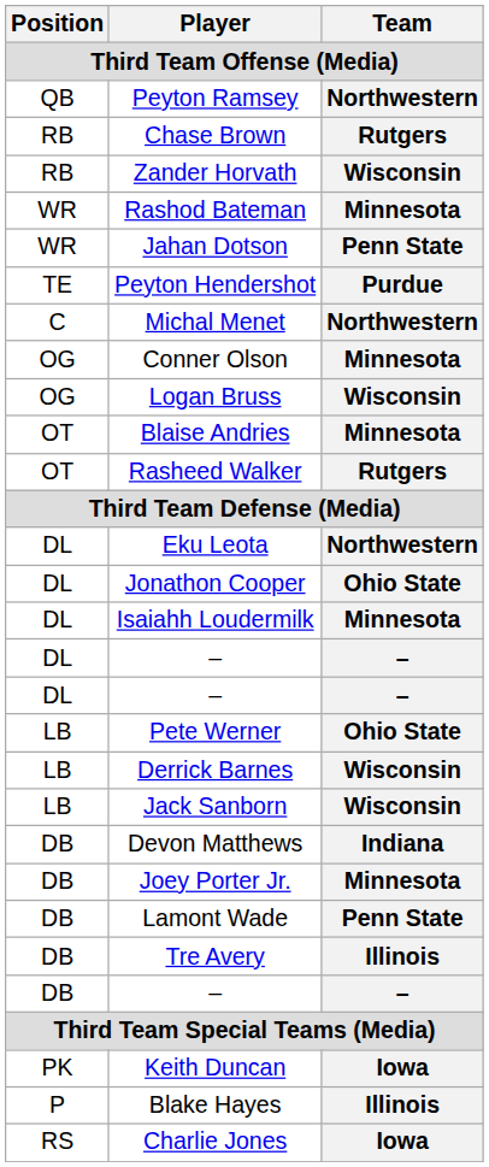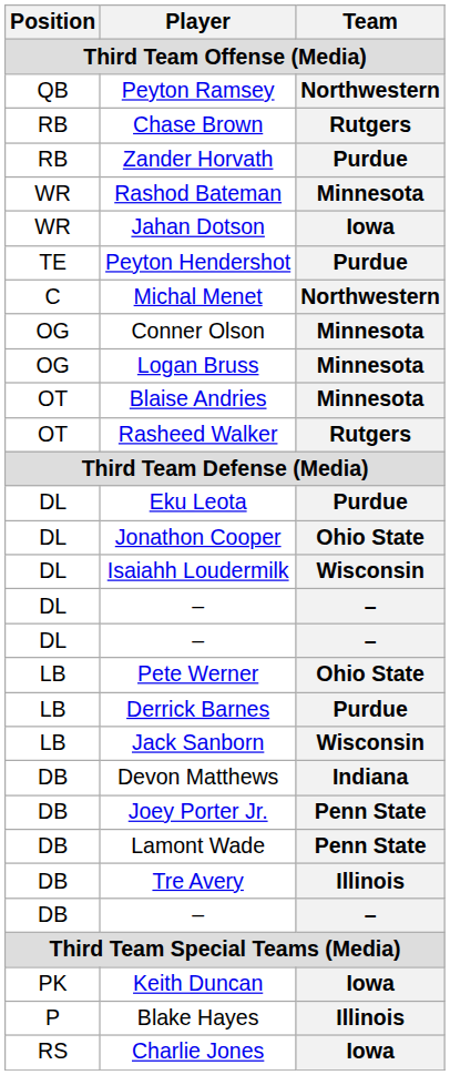 <table class="wikitable sortable">
 <tr>
 <th>Position</th>
 <th>Player</th>
 <th>Team</th>
 </tr>
 <tr>
 <td colspan="3" style="text-align:center; background:#ddd;"><strong>Third Team Offense (Media)</strong></td>
 </tr>
 <tr style="text-align:center;">
 <td style="background:white">QB</td>
 <td style="background:white"><a href='#'>Peyton Ramsey</a></td>
 <th style=>Northwestern</th>
 </tr>
 <tr style="text-align:center;">
 <td style="background:white">RB</td>
 <td style="background:white"><a href='#'>Chase Brown</a></td>
 <th style=>Rutgers</th>
 </tr>
 <tr style="text-align:center;">
 <td style="background:white">RB</td>
 <td style="background:white"><a href='#'>Zander Horvath</a></td>
-<th style=>Wisconsin</th>
+<th style=>Purdue</th>
 </tr>
 <tr style="text-align:center;">
 <td style="background:white">WR</td>
 <td style="background:white"><a href='#'>Rashod Bateman</a></td>
 <th style=>Minnesota</th>
 </tr>
 <tr style="text-align:center;">
 <td style="background:white">WR</td>
 <td style="background:white"><a href='#'>Jahan Dotson</a></td>
-<th style=>Penn State</th>
+<th style=>Iowa</th>
 </tr>
 <tr style="text-align:center;">
 <td style="background:white">TE</td>
 <td style="background:white"><a href='#'>Peyton Hendershot</a></td>
 <th style=>Purdue</th>
 </tr>
 <tr style="text-align:center;">
 <td style="background:white">C</td>
 <td style="background:white"><a href='#'>Michal Menet</a></td>
 <th style=>Northwestern</th>
 </tr>
 <tr style="text-align:center;">
 <td style="background:white">OG</td>
 <td style="background:white">Conner Olson</td>
 <th style=>Minnesota</th>
 </tr>
 <tr style="text-align:center;">
 <td style="background:white">OG</td>
 <td style="background:white"><a href='#'>Logan Bruss</a></td>
-<th style=>Wisconsin</th>
+<th style=>Minnesota</th>
 </tr>
 <tr style="text-align:center;">
 <td style="background:white">OT</td>
 <td style="background:white"><a href='#'>Blaise Andries</a></td>
 <th style=>Minnesota</th>
 </tr>
 <tr style="text-align:center;">
 <td style="background:white">OT</td>
 <td style="background:white"><a href='#'>Rasheed Walker</a></td>
 <th style=>Rutgers</th>
 </tr>
 <tr>
 <td colspan="3" style="text-align:center; background:#ddd;"><strong>Third Team Defense (Media)</strong></td>
 </tr>
 <tr style="text-align:center;">
 <td style="background:white">DL</td>
 <td style="background:white"><a href='#'>Eku Leota</a></td>
-<th style=>Northwestern</th>
+<th style=>Purdue</th>
 </tr>
 <tr style="text-align:center;">
 <td style="background:white">DL</td>
 <td style="background:white"><a href='#'>Jonathon Cooper</a></td>
 <th style=>Ohio State</th>
 </tr>
 <tr style="text-align:center;">
 <td style="background:white">DL</td>
 <td style="background:white"><a href='#'>Isaiahh Loudermilk</a></td>
-<th style=>Minnesota</th>
+<th style=>Wisconsin</th>
 </tr>
 <tr style="text-align:center;">
 <td style="background:white">DL</td>
 <td style="background:white">–</td>
 <th style=>–</th>
 </tr>
 <tr style="text-align:center;">
 <td style="background:white">DL</td>
 <td style="background:white">–</td>
 <th style=>–</th>
 </tr>
 <tr style="text-align:center;">
 <td style="background:white">LB</td>
 <td style="background:white"><a href='#'>Pete Werner</a></td>
 <th style=>Ohio State</th>
 </tr>
 <tr style="text-align:center;">
 <td style="background:white">LB</td>
 <td style="background:white"><a href='#'>Derrick Barnes</a></td>
-<th style=>Wisconsin</th>
+<th style=>Purdue</th>
 </tr>
 <tr style="text-align:center;">
 <td style="background:white">LB</td>
 <td style="background:white"><a href='#'>Jack Sanborn</a></td>
 <th style=>Wisconsin</th>
 </tr>
 <tr style="text-align:center;">
 <td style="background:white">DB</td>
 <td style="background:white">Devon Matthews</td>
 <th style=>Indiana</th>
 </tr>
 <tr style="text-align:center;">
 <td style="background:white">DB</td>
 <td style="background:white"><a href='#'>Joey Porter Jr.</a></td>
-<th style=>Minnesota</th>
+<th style=>Penn State</th>
 </tr>
 <tr style="text-align:center;">
 <td style="background:white">DB</td>
 <td style="background:white">Lamont Wade</td>
 <th style=>Penn State</th>
 </tr>
 <tr style="text-align:center;">
 <td style="background:white">DB</td>
 <td style="background:white"><a href='#'>Tre Avery</a></td>
 <th style=>Illinois</th>
 </tr>
 <tr style="text-align:center;">
 <td style="background:white">DB</td>
 <td style="background:white">–</td>
 <th style=>–</th>
 </tr>
 <tr>
 <td colspan="3" style="text-align:center; background:#ddd;"><strong>Third Team Special Teams (Media)</strong></td>
 </tr>
 <tr style="text-align:center;">
 <td style="background:white">PK</td>
 <td style="background:white"><a href='#'>Keith Duncan</a></td>
 <th style=>Iowa</th>
 </tr>
 <tr style="text-align:center;">
 <td style="background:white">P</td>
 <td style="background:white">Blake Hayes</td>
 <th style=>Illinois</th>
 </tr>
 <tr style="text-align:center;">
 <td style="background:white">RS</td>
 <td style="background:white"><a href='#'>Charlie Jones</a></td>
 <th style=>Iowa</th>
 </tr>
 </table>
